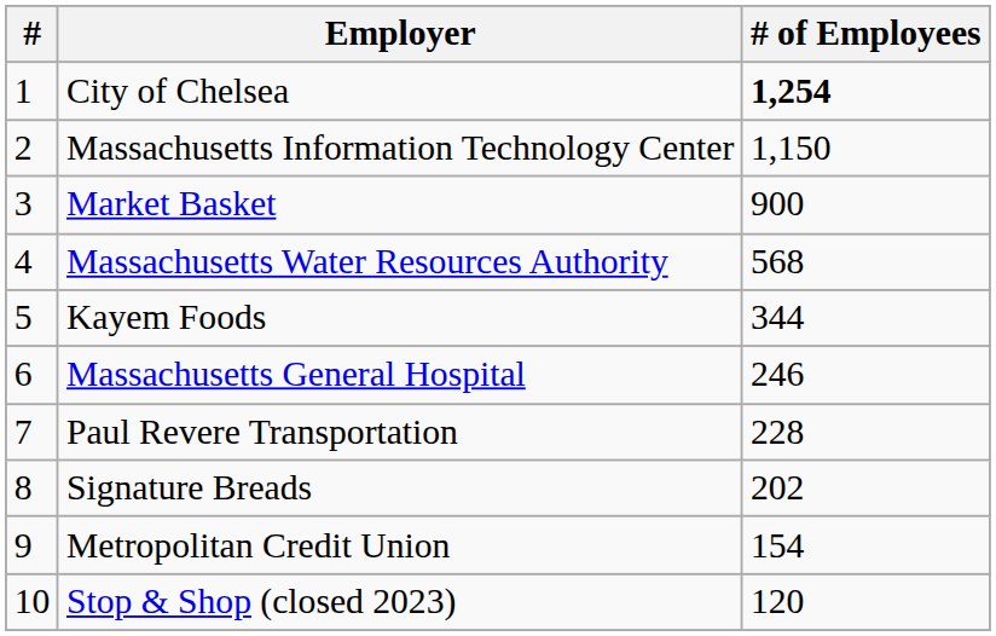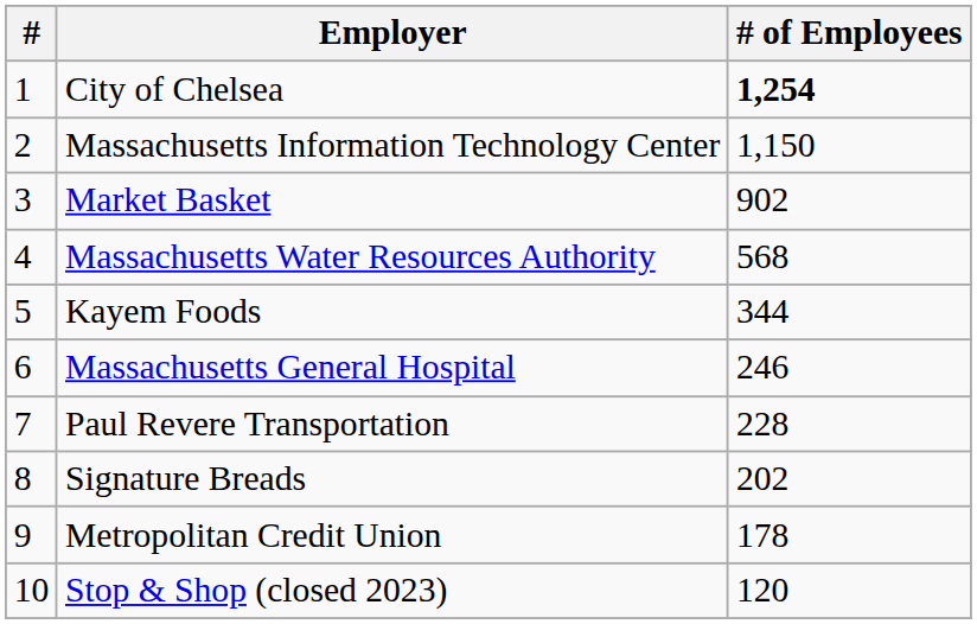 <table class="wikitable">
 <tr>
 <th>#</th>
 <th>Employer</th>
 <th># of Employees</th>
 </tr>
 <tr>
 <td>1</td>
 <td>City of Chelsea</td>
 <td><strong>1,254</strong></td>
 </tr>
 <tr>
 <td>2</td>
 <td>Massachusetts Information Technology Center</td>
 <td>1,150</td>
 </tr>
 <tr>
 <td>3</td>
 <td><a href='#'>Market Basket</a></td>
-<td>900</td>
+<td>902</td>
 </tr>
 <tr>
 <td>4</td>
 <td><a href='#'>Massachusetts Water Resources Authority</a></td>
 <td>568</td>
 </tr>
 <tr>
 <td>5</td>
 <td>Kayem Foods</td>
 <td>344</td>
 </tr>
 <tr>
 <td>6</td>
 <td><a href='#'>Massachusetts General Hospital</a></td>
 <td>246</td>
 </tr>
 <tr>
 <td>7</td>
 <td>Paul Revere Transportation</td>
 <td>228</td>
 </tr>
 <tr>
 <td>8</td>
 <td>Signature Breads</td>
 <td>202</td>
 </tr>
 <tr>
 <td>9</td>
 <td>Metropolitan Credit Union</td>
-<td>154</td>
+<td>178</td>
 </tr>
 <tr>
 <td>10</td>
 <td><a href='#'>Stop & Shop</a> (closed 2023)</td>
 <td>120</td>
 </tr>
 </table>
